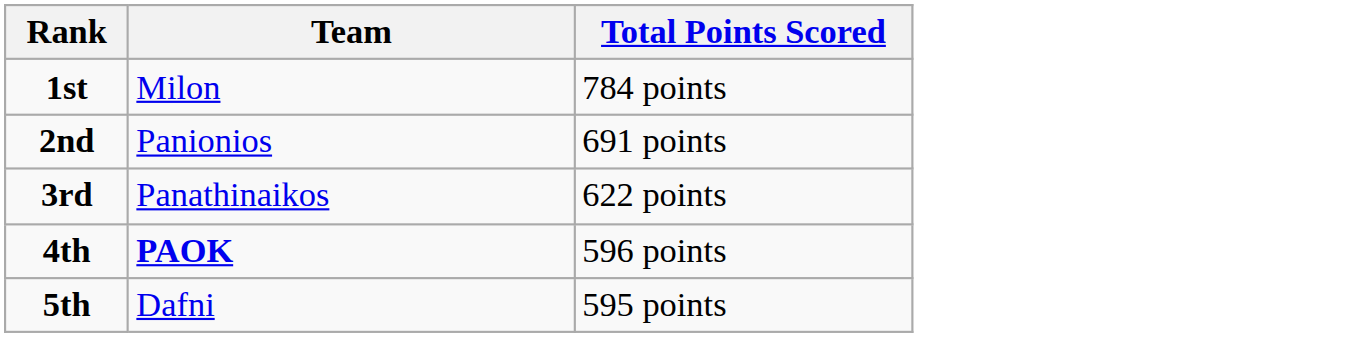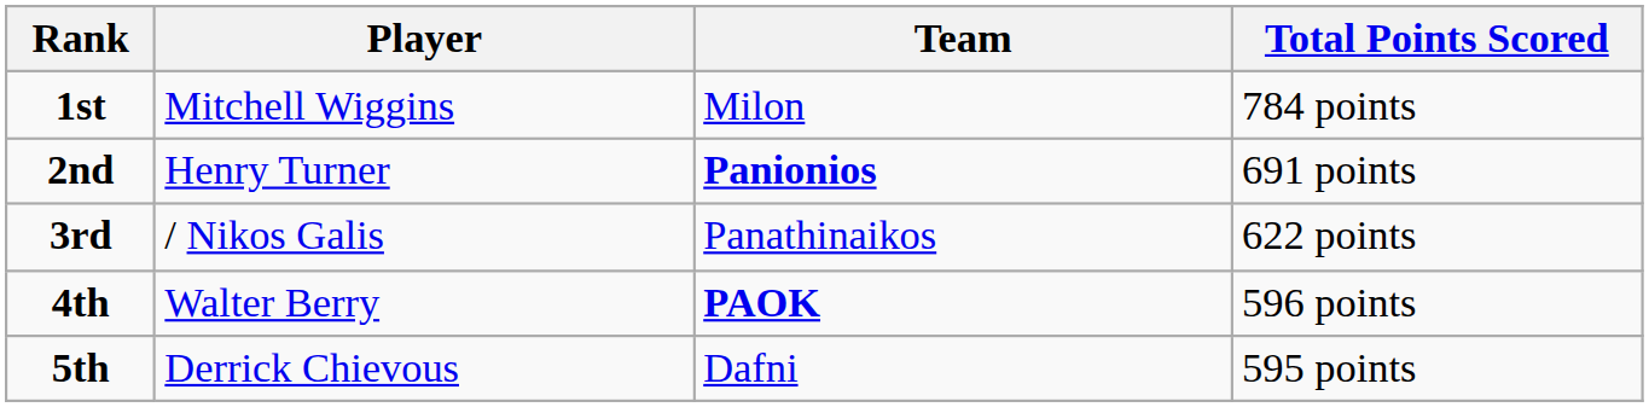 <table class="wikitable sortable">
 <tr>
 <th style="width:50px;">Rank</th>
+<th style="width:200px;">Player</th>
 <th style="width:200px;">Team</th>
 <th style="width:150px;"><a href='#'>Total Points Scored</a></th>
 </tr>
 <tr>
 <td style="text-align:center;"><strong>1st</strong></td>
+<td> <a href='#'>Mitchell Wiggins</a></td>
 <td><a href='#'>Milon</a></td>
 <td>784 points</td>
 </tr>
 <tr>
 <td style="text-align:center;"><strong>2nd</strong></td>
-<td><a href='#'>Panionios</a></td>
+<td> <a href='#'>Henry Turner</a></td>
+<td><strong><a href='#'>Panionios</a></strong></td>
 <td>691 points</td>
 </tr>
 <tr>
 <td style="text-align:center;"><strong>3rd</strong></td>
+<td>/ <a href='#'>Nikos Galis</a></td>
 <td><a href='#'>Panathinaikos</a></td>
 <td>622 points</td>
 </tr>
 <tr>
 <td style="text-align:center;"><strong>4th</strong></td>
+<td> <a href='#'>Walter Berry</a></td>
 <td><strong><a href='#'>PAOK</a></strong></td>
 <td>596 points</td>
 </tr>
 <tr>
 <td style="text-align:center;"><strong>5th</strong></td>
+<td> <a href='#'>Derrick Chievous</a></td>
 <td><a href='#'>Dafni</a></td>
 <td>595 points</td>
 </tr>
 </table>
